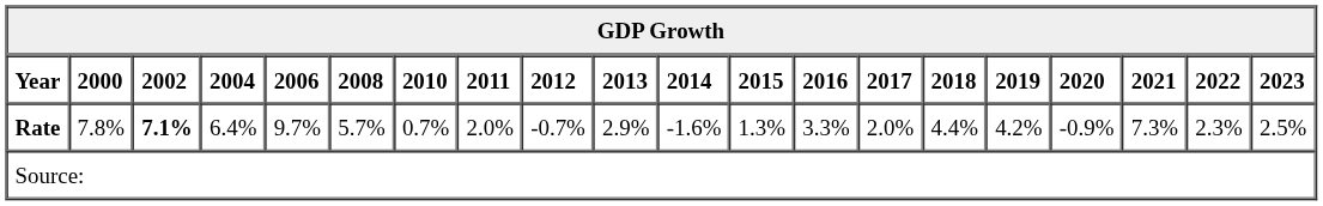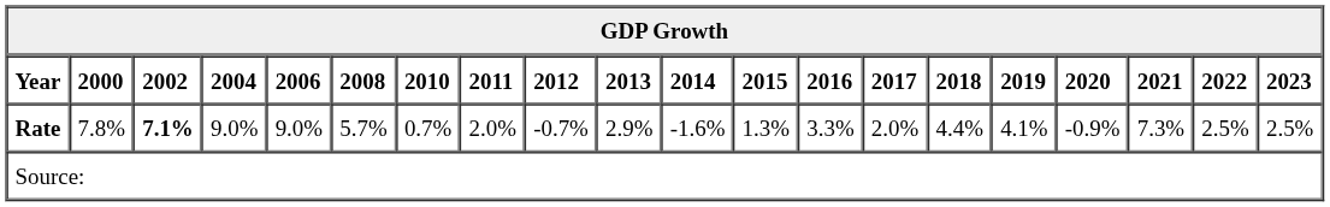 <table border="1" cellpadding="4" cellspacing="0" class="toccolours" 0.5em solid #7f7f7f; 88%;>
 <tr>
 <th colspan="24" style="background: #efefef; border-bottom: 2px solid gray;"><small>GDP Growth</small></th>
 </tr>
 <tr>
 <td><strong><small>Year</small></strong></td>
 <td><strong><small>2000</small></strong></td>
 <td><strong><small>2002</small></strong></td>
 <td><strong><small>2004</small></strong></td>
 <td><strong><small>2006</small></strong></td>
 <td><strong><small>2008</small></strong></td>
 <td><strong><small>2010</small></strong></td>
 <td><strong><small>2011</small></strong></td>
 <td><strong><small>2012</small></strong></td>
 <td><strong><small>2013</small></strong></td>
 <td><strong><small>2014</small></strong></td>
 <td><strong><small>2015</small></strong></td>
 <td><strong><small>2016</small></strong></td>
 <td><strong><small>2017</small></strong></td>
 <td><strong><small>2018</small></strong></td>
 <td><strong><small>2019</small></strong></td>
 <td><strong><small>2020</small></strong></td>
 <td><strong><small>2021</small></strong></td>
 <td><strong><small>2022</small></strong></td>
 <td><strong><small>2023</small></strong></td>
 </tr>
 <tr>
 <td><strong><small>Rate</small></strong></td>
 <td><small>7.8%</small></td>
 <td><strong><small>7.1%</small></strong></td>
-<td><small>6.4%</small></td>
-<td><small>9.7%</small></td>
+<td><small>9.0%</small></td>
+<td><small>9.0%</small></td>
 <td><small>5.7%</small></td>
 <td><small>0.7%</small></td>
 <td><small>2.0%</small></td>
 <td><small>-0.7%</small></td>
 <td><small>2.9%</small></td>
 <td><small>-1.6%</small></td>
 <td><small>1.3%</small></td>
 <td><small>3.3%</small></td>
 <td><small>2.0%</small></td>
 <td><small>4.4%</small></td>
-<td><small>4.2%</small></td>
+<td><small>4.1%</small></td>
 <td><small>-0.9%</small></td>
 <td><small>7.3%</small></td>
-<td><small>2.3%</small></td>
+<td><small>2.5%</small></td>
 <td><small>2.5%</small></td>
 </tr>
 <tr>
 <td colspan="24"><small>Source: </small></td>
 </tr>
 </table>
